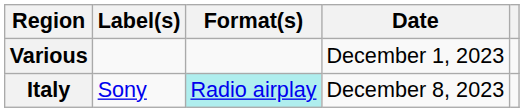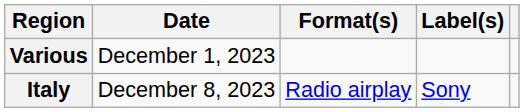 <table class="wikitable plainrowheaders">
 <tr>
 <th scope="col">Region</th>
+<th scope="col">Date</th>
+<th scope="col">Format(s)</th>
 <th scope="col">Label(s)</th>
-<th scope="col">Format(s)</th>
-<th scope="col">Date</th>
 <th scope="col"></th>
 </tr>
 <tr>
 <th scope="row">Various</th>
+<td>December 1, 2023</td>
 <td></td>
 <td></td>
-<td>December 1, 2023</td>
 <td style="text-align:center;"></td>
 </tr>
 <tr>
 <th scope="row">Italy</th>
+<td>December 8, 2023</td>
+<td><a href='#'>Radio airplay</a></td>
 <td><a href='#'>Sony</a></td>
-<td style="background: paleturquoise;"><a href='#'>Radio airplay</a></td>
-<td>December 8, 2023</td>
 <td style="text-align:center;"></td>
 </tr>
 </table>
